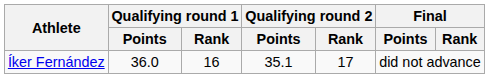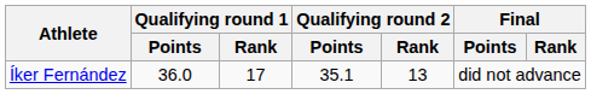 <table class="wikitable" style="font-size:90%">
 <tr>
 <th rowspan="2">Athlete</th>
 <th colspan="2">Qualifying round 1</th>
 <th colspan="2">Qualifying round 2</th>
 <th colspan="2">Final</th>
 </tr>
 <tr>
 <th>Points</th>
 <th>Rank</th>
 <th>Points</th>
 <th>Rank</th>
 <th>Points</th>
 <th>Rank</th>
 </tr>
 <tr>
 <td><a href='#'>Íker Fernández</a></td>
 <td align="center">36.0</td>
-<td align="center">16</td>
+<td align="center">17</td>
 <td align="center">35.1</td>
-<td align="center">17</td>
+<td align="center">13</td>
 <td colspan="2">did not advance</td>
 </tr>
 </table>
